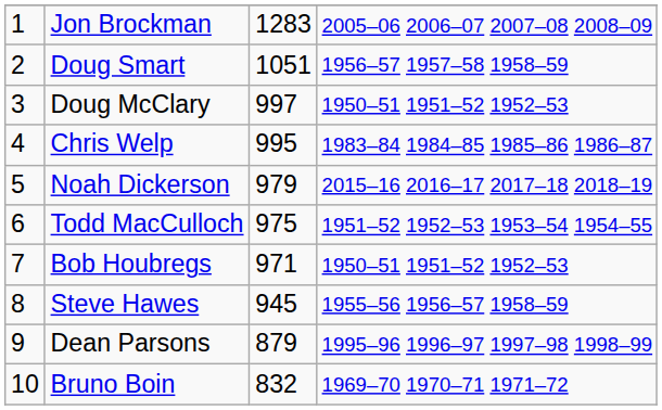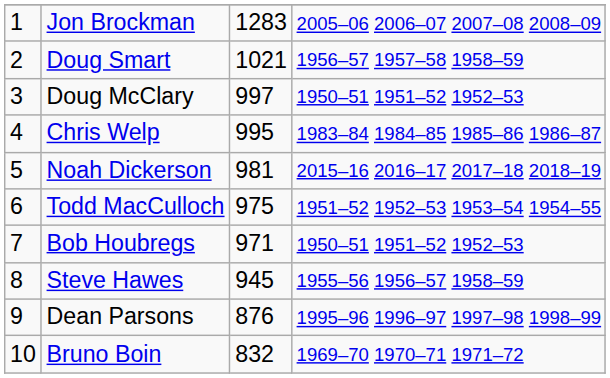 <table class="wikitable">
 <tr>
 </tr>
 <tr>
 <td>1</td>
 <td><a href='#'>Jon Brockman</a></td>
 <td>1283</td>
 <td style="font-size:80%;"><a href='#'>2005–06</a> <a href='#'>2006–07</a> <a href='#'>2007–08</a> <a href='#'>2008–09</a></td>
 </tr>
 <tr>
 <td>2</td>
 <td><a href='#'>Doug Smart</a></td>
-<td>1051</td>
+<td>1021</td>
 <td style="font-size:80%;"><a href='#'>1956–57</a> <a href='#'>1957–58</a> <a href='#'>1958–59</a></td>
 </tr>
 <tr>
 <td>3</td>
 <td>Doug McClary</td>
 <td>997</td>
 <td style="font-size:80%;"><a href='#'>1950–51</a> <a href='#'>1951–52</a> <a href='#'>1952–53</a></td>
 </tr>
 <tr>
 <td>4</td>
 <td><a href='#'>Chris Welp</a></td>
 <td>995</td>
 <td style="font-size:80%;"><a href='#'>1983–84</a> <a href='#'>1984–85</a> <a href='#'>1985–86</a> <a href='#'>1986–87</a></td>
 </tr>
 <tr>
 <td>5</td>
 <td><a href='#'>Noah Dickerson</a></td>
-<td>979</td>
+<td>981</td>
 <td style="font-size:80%;"><a href='#'>2015–16</a> <a href='#'>2016–17</a> <a href='#'>2017–18</a> <a href='#'>2018–19</a></td>
 </tr>
 <tr>
 <td>6</td>
 <td><a href='#'>Todd MacCulloch</a></td>
 <td>975</td>
 <td style="font-size:80%;"><a href='#'>1951–52</a> <a href='#'>1952–53</a> <a href='#'>1953–54</a> <a href='#'>1954–55</a></td>
 </tr>
 <tr>
 <td>7</td>
 <td><a href='#'>Bob Houbregs</a></td>
 <td>971</td>
 <td style="font-size:80%;"><a href='#'>1950–51</a> <a href='#'>1951–52</a> <a href='#'>1952–53</a></td>
 </tr>
 <tr>
 <td>8</td>
 <td><a href='#'>Steve Hawes</a></td>
 <td>945</td>
 <td style="font-size:80%;"><a href='#'>1955–56</a> <a href='#'>1956–57</a> <a href='#'>1958–59</a></td>
 </tr>
 <tr>
 <td>9</td>
 <td>Dean Parsons</td>
-<td>879</td>
+<td>876</td>
 <td style="font-size:80%;"><a href='#'>1995–96</a> <a href='#'>1996–97</a> <a href='#'>1997–98</a> <a href='#'>1998–99</a></td>
 </tr>
 <tr>
 <td>10</td>
 <td><a href='#'>Bruno Boin</a></td>
 <td>832</td>
 <td style="font-size:80%;"><a href='#'>1969–70</a> <a href='#'>1970–71</a> <a href='#'>1971–72</a></td>
 </tr>
 </table>
